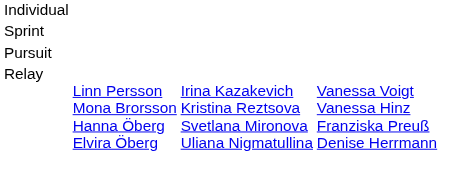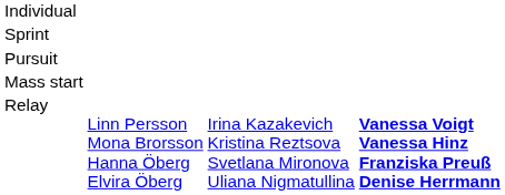 <table>
 <tr valign="top">
 <td>Individual<br></td>
 <td></td>
 <td></td>
 <td></td>
 </tr>
 <tr valign="top">
 <td>Sprint<br></td>
 <td></td>
 <td></td>
 <td></td>
 </tr>
 <tr valign="top">
 <td>Pursuit<br></td>
 <td></td>
 <td></td>
 <td></td>
 </tr>
 <tr valign="top">
+<td>Mass start<br></td>
+<td></td>
+<td></td>
+<td></td>
+</tr>
+<tr valign="top">
 <td>Relay<br></td>
 <td><br><a href='#'>Linn Persson</a><br><a href='#'>Mona Brorsson</a><br><a href='#'>Hanna Öberg</a><br><a href='#'>Elvira Öberg</a></td>
 <td><br><a href='#'>Irina Kazakevich</a><br><a href='#'>Kristina Reztsova</a><br><a href='#'>Svetlana Mironova</a><br><a href='#'>Uliana Nigmatullina</a></td>
-<td><br><a href='#'>Vanessa Voigt</a><br><a href='#'>Vanessa Hinz</a><br><a href='#'>Franziska Preuß</a><br><a href='#'>Denise Herrmann</a></td>
+<td><strong><br><a href='#'>Vanessa Voigt</a><br><a href='#'>Vanessa Hinz</a><br><a href='#'>Franziska Preuß</a><br><a href='#'>Denise Herrmann</a></strong></td>
 </tr>
 </table>
